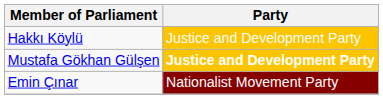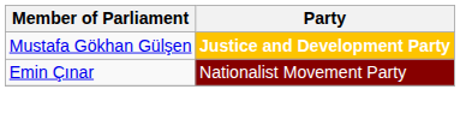 <table class="wikitable">
 <tr>
 <th>Member of Parliament</th>
 <th>Party</th>
-</tr>
-<tr>
-<td><a href='#'>Hakkı Köylü</a></td>
-<td style="background:#FDC400; color:white">Justice and Development Party</td>
 </tr>
 <tr>
 <td><a href='#'>Mustafa Gökhan Gülşen</a></td>
 <td style="background:#FDC400; color:white"><strong>Justice and Development Party</strong></td>
 </tr>
 <tr>
 <td><a href='#'>Emin Çınar</a></td>
 <td style="background:#870000; color:white">Nationalist Movement Party</td>
 </tr>
 <tr>
 </tr>
 </table>
